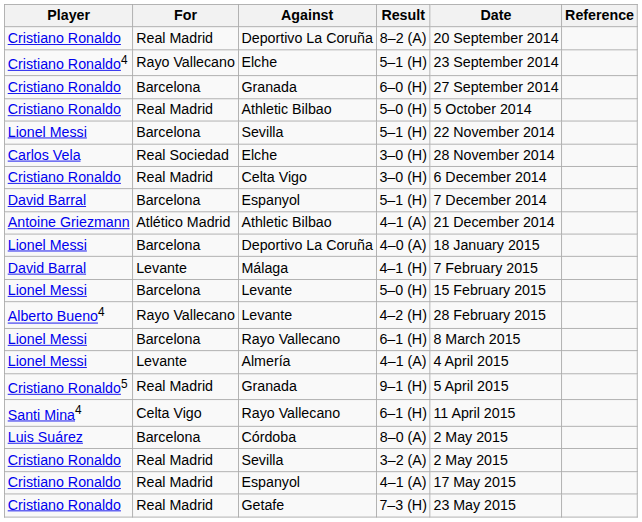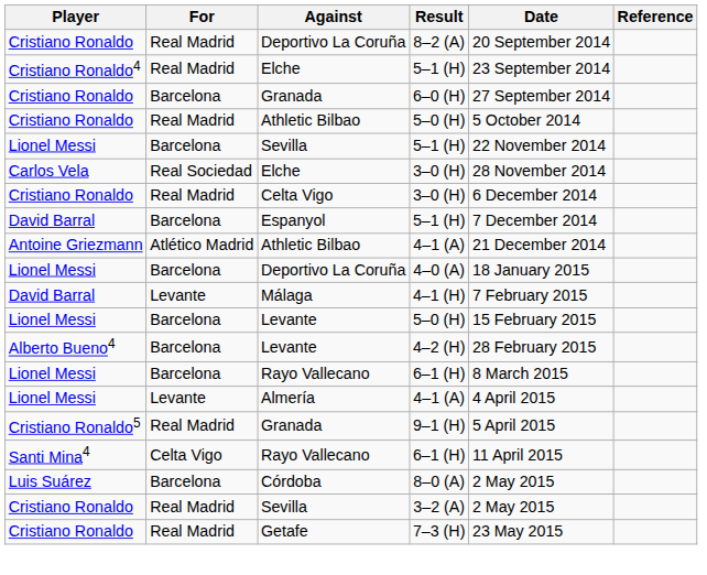 <table class="wikitable sortable">
 <tr>
 <th>Player</th>
 <th>For</th>
 <th>Against</th>
 <th>Result</th>
 <th>Date</th>
 <th>Reference</th>
 </tr>
 <tr>
 <td> <a href='#'>Cristiano Ronaldo</a></td>
 <td>Real Madrid</td>
 <td>Deportivo La Coruña</td>
 <td style="text-align:center">8–2 (A)</td>
 <td>20 September 2014</td>
 <td></td>
 </tr>
 <tr>
 <td> <a href='#'>Cristiano Ronaldo</a><sup>4</sup></td>
-<td>Rayo Vallecano</td>
+<td>Real Madrid</td>
 <td>Elche</td>
 <td style="text-align:center">5–1 (H)</td>
 <td>23 September 2014</td>
 <td></td>
 </tr>
 <tr>
 <td> <a href='#'>Cristiano Ronaldo</a></td>
 <td>Barcelona</td>
 <td>Granada</td>
 <td style="text-align:center">6–0 (H)</td>
 <td>27 September 2014</td>
 <td></td>
 </tr>
 <tr>
 <td> <a href='#'>Cristiano Ronaldo</a></td>
 <td>Real Madrid</td>
 <td>Athletic Bilbao</td>
 <td style="text-align:center">5–0 (H)</td>
 <td>5 October 2014</td>
 <td></td>
 </tr>
 <tr>
 <td> <a href='#'>Lionel Messi</a></td>
 <td>Barcelona</td>
 <td>Sevilla</td>
 <td style="text-align:center">5–1 (H)</td>
 <td>22 November 2014</td>
 <td></td>
 </tr>
 <tr>
 <td> <a href='#'>Carlos Vela</a></td>
 <td>Real Sociedad</td>
 <td>Elche</td>
 <td style="text-align:center">3–0 (H)</td>
 <td>28 November 2014</td>
 <td></td>
 </tr>
 <tr>
 <td> <a href='#'>Cristiano Ronaldo</a></td>
 <td>Real Madrid</td>
 <td>Celta Vigo</td>
 <td style="text-align:center">3–0 (H)</td>
 <td>6 December 2014</td>
 <td></td>
 </tr>
 <tr>
 <td> <a href='#'>David Barral</a></td>
 <td>Barcelona</td>
 <td>Espanyol</td>
 <td style="text-align:center">5–1 (H)</td>
 <td>7 December 2014</td>
 <td></td>
 </tr>
 <tr>
 <td> <a href='#'>Antoine Griezmann</a></td>
 <td>Atlético Madrid</td>
 <td>Athletic Bilbao</td>
 <td style="text-align:center">4–1 (A)</td>
 <td>21 December 2014</td>
 <td></td>
 </tr>
 <tr>
 <td> <a href='#'>Lionel Messi</a></td>
 <td>Barcelona</td>
 <td>Deportivo La Coruña</td>
 <td style="text-align:center">4–0 (A)</td>
 <td>18 January 2015</td>
 <td></td>
 </tr>
 <tr>
 <td> <a href='#'>David Barral</a></td>
 <td>Levante</td>
 <td>Málaga</td>
 <td style="text-align:center">4–1 (H)</td>
 <td>7 February 2015</td>
 <td></td>
 </tr>
 <tr>
 <td> <a href='#'>Lionel Messi</a></td>
 <td>Barcelona</td>
 <td>Levante</td>
 <td style="text-align:center">5–0 (H)</td>
 <td>15 February 2015</td>
 <td></td>
 </tr>
 <tr>
 <td> <a href='#'>Alberto Bueno</a><sup>4</sup></td>
-<td>Rayo Vallecano</td>
+<td>Barcelona</td>
 <td>Levante</td>
 <td style="text-align:center">4–2 (H)</td>
 <td>28 February 2015</td>
 <td></td>
 </tr>
 <tr>
 <td> <a href='#'>Lionel Messi</a></td>
 <td>Barcelona</td>
 <td>Rayo Vallecano</td>
 <td style="text-align:center">6–1 (H)</td>
 <td>8 March 2015</td>
 <td></td>
 </tr>
 <tr>
 <td> <a href='#'>Lionel Messi</a></td>
 <td>Levante</td>
 <td>Almería</td>
 <td style="text-align:center">4–1 (A)</td>
 <td>4 April 2015</td>
 <td></td>
 </tr>
 <tr>
 <td> <a href='#'>Cristiano Ronaldo</a><sup>5</sup></td>
 <td>Real Madrid</td>
 <td>Granada</td>
 <td style="text-align:center">9–1 (H)</td>
 <td>5 April 2015</td>
 <td></td>
 </tr>
 <tr>
 <td> <a href='#'>Santi Mina</a><sup>4</sup></td>
 <td>Celta Vigo</td>
 <td>Rayo Vallecano</td>
 <td style="text-align:center">6–1 (H)</td>
 <td>11 April 2015</td>
 <td></td>
 </tr>
 <tr>
 <td> <a href='#'>Luis Suárez</a></td>
 <td>Barcelona</td>
 <td>Córdoba</td>
 <td style="text-align:center">8–0 (A)</td>
 <td>2 May 2015</td>
 <td></td>
 </tr>
 <tr>
 <td> <a href='#'>Cristiano Ronaldo</a></td>
 <td>Real Madrid</td>
 <td>Sevilla</td>
 <td style="text-align:center">3–2 (A)</td>
 <td>2 May 2015</td>
 <td></td>
 </tr>
 <tr>
 <td> <a href='#'>Cristiano Ronaldo</a></td>
 <td>Real Madrid</td>
-<td>Espanyol</td>
-<td style="text-align:center">4–1 (A)</td>
-<td>17 May 2015</td>
-<td></td>
-</tr>
-<tr>
-<td> <a href='#'>Cristiano Ronaldo</a></td>
-<td>Real Madrid</td>
 <td>Getafe</td>
 <td style="text-align:center">7–3 (H)</td>
 <td>23 May 2015</td>
 <td></td>
 </tr>
 </table>
